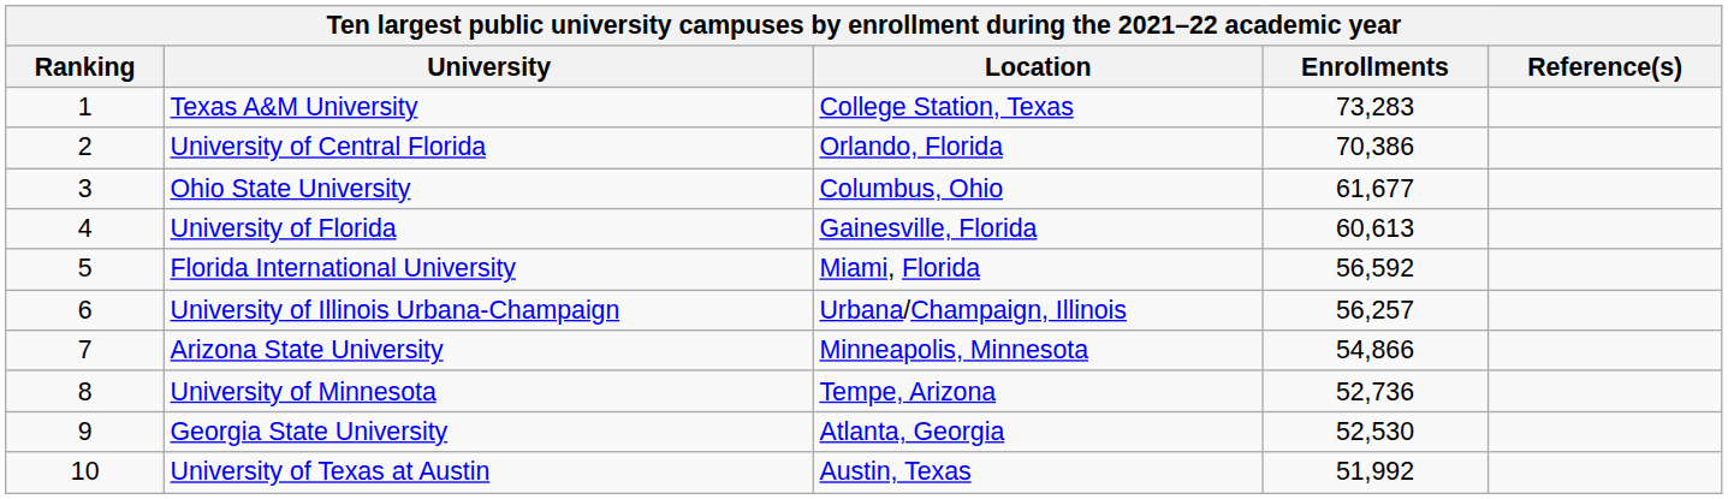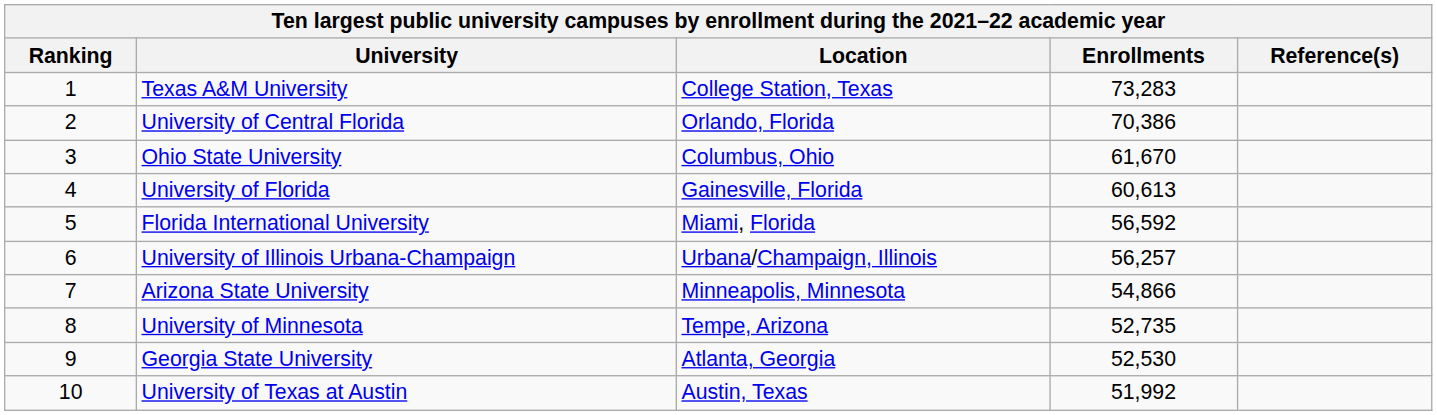 <table class="wikitable sortable" style="width:85%; width:85%">
 <tr valign="top">
 <th colspan="5"><strong>Ten largest public university campuses by enrollment during the 2021–22 academic year</strong></th>
 </tr>
 <tr valign="top">
 <th>Ranking</th>
 <th>University</th>
 <th>Location</th>
 <th>Enrollments</th>
 <th class="unsortable">Reference(s)</th>
 </tr>
 <tr valign="top">
 <td align="center">1</td>
 <td><a href='#'>Texas A&M University</a></td>
 <td><a href='#'>College Station, Texas</a></td>
 <td align="center">73,283</td>
 <td align="center"></td>
 </tr>
 <tr valign="top">
 <td align="center">2</td>
 <td><a href='#'>University of Central Florida</a></td>
 <td><a href='#'>Orlando, Florida</a></td>
 <td align="center">70,386</td>
 <td align="center"></td>
 </tr>
 <tr valign="top">
 <td align="center">3</td>
 <td><a href='#'>Ohio State University</a></td>
 <td><a href='#'>Columbus, Ohio</a></td>
-<td align="center">61,677</td>
+<td align="center">61,670</td>
 <td align="center"></td>
 </tr>
 <tr valign="top">
 <td align="center">4</td>
 <td><a href='#'>University of Florida</a></td>
 <td><a href='#'>Gainesville, Florida</a></td>
 <td align="center">60,613</td>
 <td align="center"></td>
 </tr>
 <tr valign="top">
 <td align="center">5</td>
 <td><a href='#'>Florida International University</a></td>
 <td><a href='#'>Miami</a>, <a href='#'>Florida</a></td>
 <td align="center">56,592</td>
 <td align="center"></td>
 </tr>
 <tr valign="top">
 <td align="center">6</td>
 <td><a href='#'>University of Illinois Urbana-Champaign</a></td>
 <td><a href='#'>Urbana</a>/<a href='#'>Champaign, Illinois</a></td>
 <td align="center">56,257</td>
 <td align="center"></td>
 </tr>
 <tr valign="top">
 <td align="center">7</td>
 <td><a href='#'>Arizona State University</a></td>
 <td><a href='#'>Minneapolis, Minnesota</a></td>
 <td align="center">54,866</td>
 <td align="center"></td>
 </tr>
 <tr valign="top">
 <td align="center">8</td>
 <td><a href='#'>University of Minnesota</a></td>
 <td><a href='#'>Tempe, Arizona</a></td>
-<td align="center">52,736</td>
+<td align="center">52,735</td>
 <td align="center"></td>
 </tr>
 <tr valign="top">
 <td align="center">9</td>
 <td><a href='#'>Georgia State University</a></td>
 <td><a href='#'>Atlanta, Georgia</a></td>
 <td align="center">52,530</td>
 <td align="center"></td>
 </tr>
 <tr valign="top">
 <td align="center">10</td>
 <td><a href='#'>University of Texas at Austin</a></td>
 <td><a href='#'>Austin, Texas</a></td>
 <td align="center">51,992</td>
 <td align="center"><br></td>
 </tr>
 </table>
